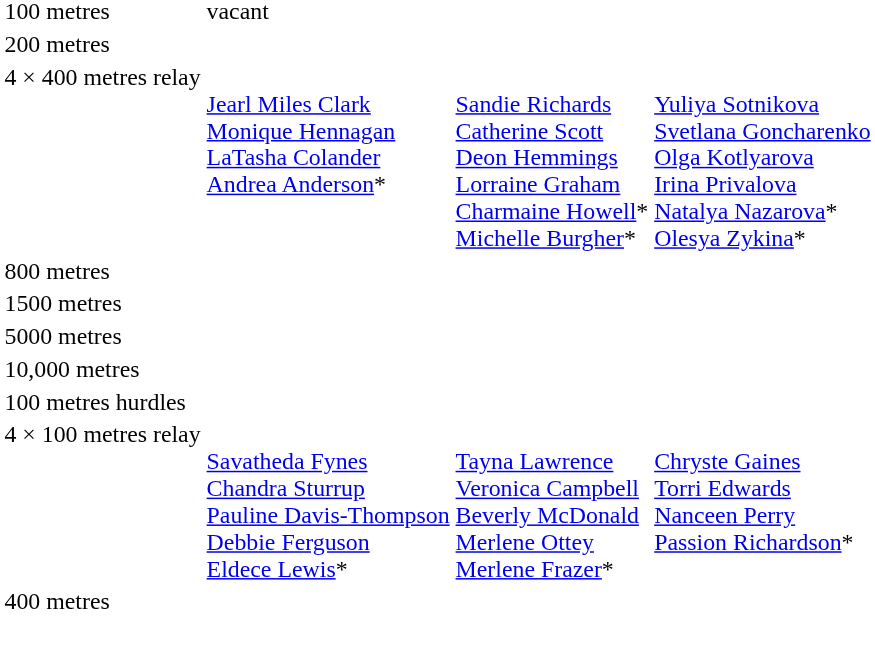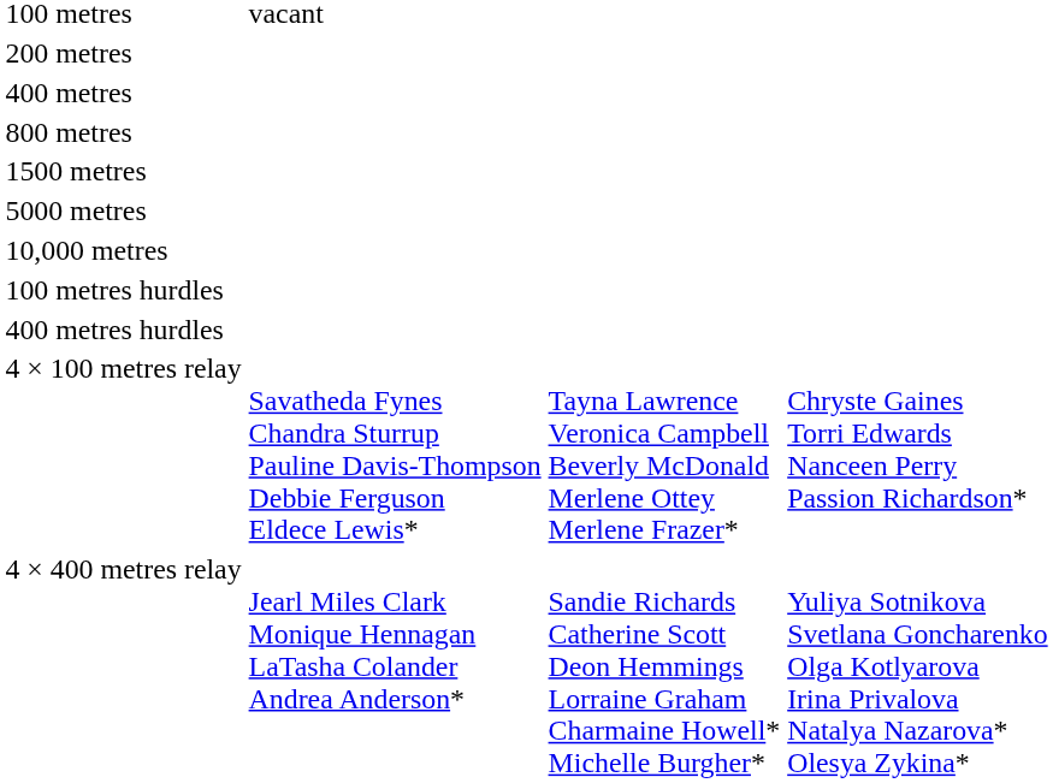 <table>
 <tr valign="top">
 <td rowspan="2">100 metres<br></td>
 <td rowspan="2">vacant</td>
 <td></td>
 <td rowspan="2"></td>
 </tr>
 <tr>
 <td></td>
 </tr>
 <tr>
 <td>200 metres<br></td>
 <td></td>
 <td></td>
 <td></td>
 </tr>
-<tr valign="top">
-<td>4 × 400 metres relay<br></td>
-<td><br><a href='#'>Jearl Miles Clark</a><br><a href='#'>Monique Hennagan</a><br><a href='#'>LaTasha Colander</a><br><a href='#'>Andrea Anderson</a>*</td>
-<td><br><a href='#'>Sandie Richards</a><br><a href='#'>Catherine Scott</a><br><a href='#'>Deon Hemmings</a><br><a href='#'>Lorraine Graham</a><br><a href='#'>Charmaine Howell</a>*<br><a href='#'>Michelle Burgher</a>*</td>
-<td><br><a href='#'>Yuliya Sotnikova</a><br><a href='#'>Svetlana Goncharenko</a><br><a href='#'>Olga Kotlyarova</a><br><a href='#'>Irina Privalova</a><br><a href='#'>Natalya Nazarova</a>*<br><a href='#'>Olesya Zykina</a>*</td>
+<tr>
+<td>400 metres<br></td>
+<td></td>
+<td></td>
+<td></td>
 </tr>
 <tr>
 <td>800 metres<br></td>
 <td></td>
 <td></td>
 <td></td>
 </tr>
 <tr>
 <td>1500 metres<br></td>
 <td></td>
 <td></td>
 <td></td>
 </tr>
 <tr>
 <td>5000 metres<br></td>
 <td></td>
 <td></td>
 <td></td>
 </tr>
 <tr>
 <td>10,000 metres<br></td>
 <td></td>
 <td></td>
 <td></td>
 </tr>
 <tr>
 <td>100 metres hurdles<br></td>
 <td></td>
 <td></td>
 <td></td>
 </tr>
+<tr>
+<td>400 metres hurdles<br></td>
+<td></td>
+<td></td>
+<td></td>
+</tr>
 <tr valign="top">
 <td>4 × 100 metres relay<br></td>
 <td><br><a href='#'>Savatheda Fynes</a><br><a href='#'>Chandra Sturrup</a><br><a href='#'>Pauline Davis-Thompson</a><br><a href='#'>Debbie Ferguson</a><br><a href='#'>Eldece Lewis</a>*</td>
 <td><br><a href='#'>Tayna Lawrence</a><br><a href='#'>Veronica Campbell</a><br><a href='#'>Beverly McDonald</a><br><a href='#'>Merlene Ottey</a><br><a href='#'>Merlene Frazer</a>*</td>
 <td><br><a href='#'>Chryste Gaines</a><br><a href='#'>Torri Edwards</a><br><a href='#'>Nanceen Perry</a><br><a href='#'>Passion Richardson</a>*</td>
 </tr>
-<tr>
-<td>400 metres<br></td>
-<td></td>
-<td></td>
-<td></td>
+<tr valign="top">
+<td>4 × 400 metres relay<br></td>
+<td><br><a href='#'>Jearl Miles Clark</a><br><a href='#'>Monique Hennagan</a><br><a href='#'>LaTasha Colander</a><br><a href='#'>Andrea Anderson</a>*</td>
+<td><br><a href='#'>Sandie Richards</a><br><a href='#'>Catherine Scott</a><br><a href='#'>Deon Hemmings</a><br><a href='#'>Lorraine Graham</a><br><a href='#'>Charmaine Howell</a>*<br><a href='#'>Michelle Burgher</a>*</td>
+<td><br><a href='#'>Yuliya Sotnikova</a><br><a href='#'>Svetlana Goncharenko</a><br><a href='#'>Olga Kotlyarova</a><br><a href='#'>Irina Privalova</a><br><a href='#'>Natalya Nazarova</a>*<br><a href='#'>Olesya Zykina</a>*</td>
 </tr>
 </table>
